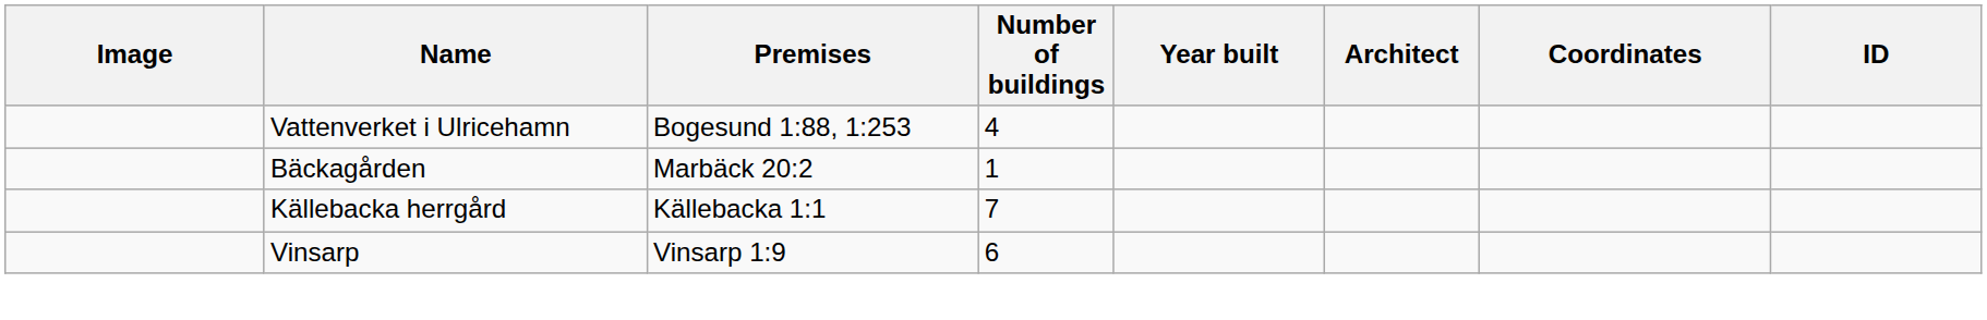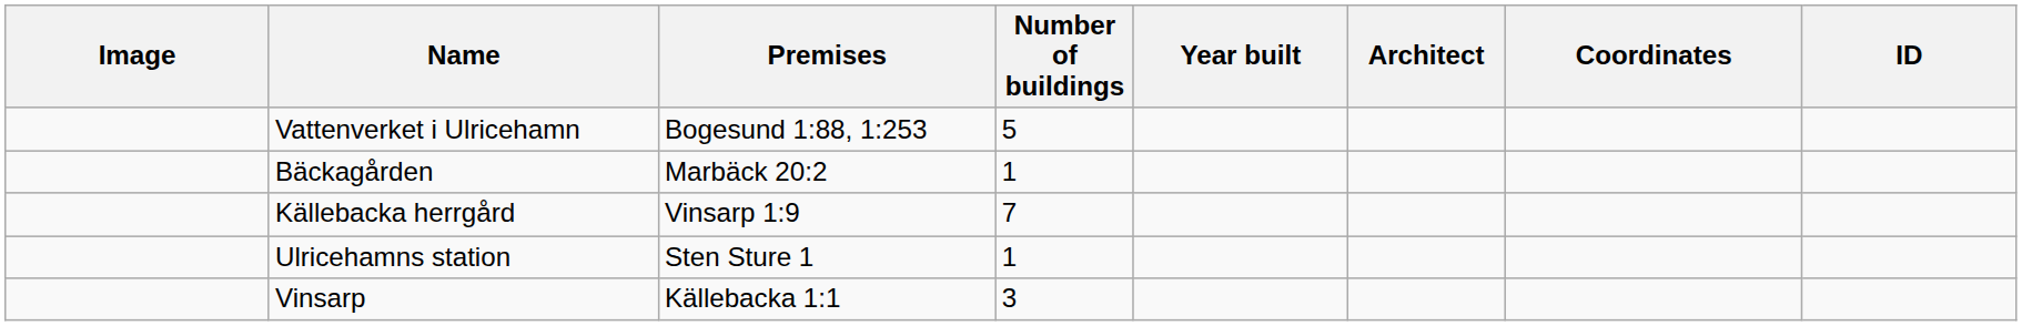 <table class="wikitable" width="95%">
 <tr>
 <th width="150">Image</th>
 <th>Name</th>
 <th>Premises</th>
 <th width="75">Number of<br>buildings</th>
 <th width="120">Year built</th>
 <th>Architect</th>
 <th width="170">Coordinates</th>
 <th width="120">ID</th>
 </tr>
 <tr>
 <td></td>
 <td>Vattenverket i Ulricehamn</td>
 <td>Bogesund 1:88, 1:253</td>
-<td>4</td>
+<td>5</td>
 <td></td>
 <td></td>
 <td></td>
 <td></td>
 </tr>
 <tr>
 <td></td>
 <td>Bäckagården</td>
 <td>Marbäck 20:2</td>
 <td>1</td>
 <td></td>
 <td></td>
 <td></td>
 <td></td>
 </tr>
 <tr>
 <td></td>
 <td Källebacka>Källebacka herrgård</td>
-<td>Källebacka 1:1</td>
+<td>Vinsarp 1:9</td>
 <td>7</td>
 <td></td>
 <td></td>
 <td></td>
 <td></td>
 </tr>
 <tr>
 <td></td>
+<td>Ulricehamns station</td>
+<td>Sten Sture 1</td>
+<td>1</td>
+<td></td>
+<td></td>
+<td></td>
+<td></td>
+</tr>
+<tr>
+<td></td>
 <td>Vinsarp</td>
-<td>Vinsarp 1:9</td>
-<td>6</td>
+<td>Källebacka 1:1</td>
+<td>3</td>
 <td></td>
 <td></td>
 <td></td>
 <td></td>
 </tr>
 </table>
